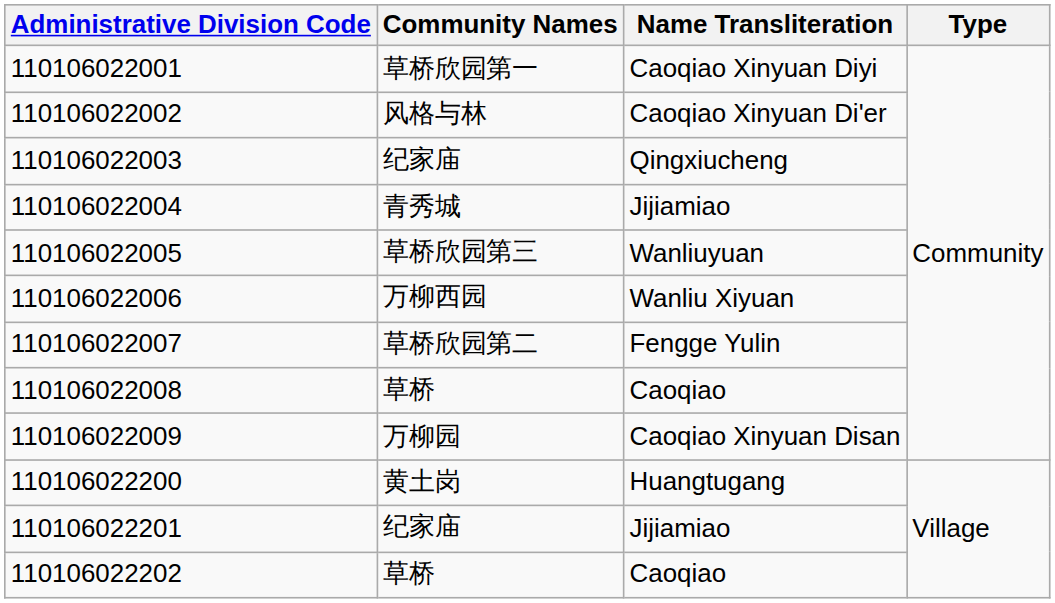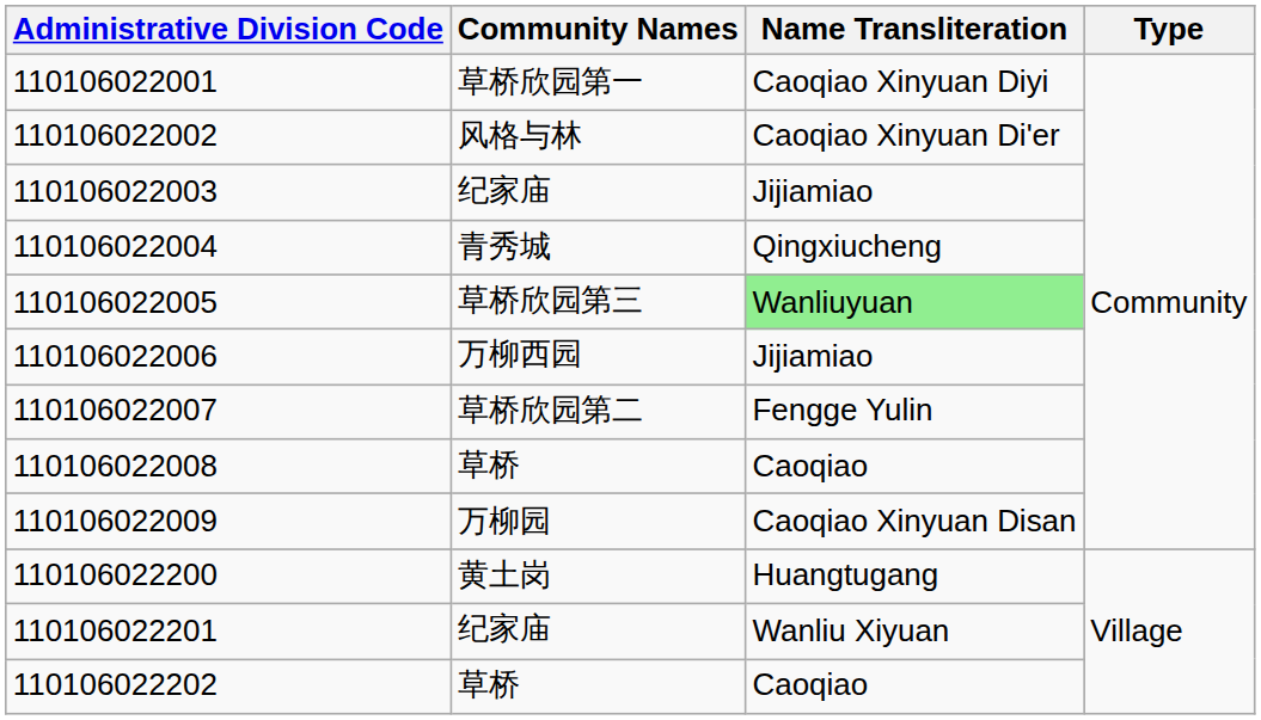 <table class="wikitable sortable">
 <tr>
 <th><a href='#'>Administrative Division Code</a></th>
 <th>Community Names</th>
 <th>Name Transliteration</th>
 <th>Type</th>
 </tr>
 <tr>
 <td>110106022001</td>
 <td>草桥欣园第一</td>
 <td>Caoqiao Xinyuan Diyi</td>
 <td rowspan="9">Community</td>
 </tr>
 <tr>
 <td>110106022002</td>
 <td>风格与林</td>
 <td>Caoqiao Xinyuan Di'er</td>
 </tr>
 <tr>
 <td>110106022003</td>
 <td>纪家庙</td>
-<td>Qingxiucheng</td>
+<td>Jijiamiao</td>
 </tr>
 <tr>
 <td>110106022004</td>
 <td>青秀城</td>
-<td>Jijiamiao</td>
+<td>Qingxiucheng</td>
 </tr>
 <tr>
 <td>110106022005</td>
 <td>草桥欣园第三</td>
-<td>Wanliuyuan</td>
+<td style="background: lightgreen;">Wanliuyuan</td>
 </tr>
 <tr>
 <td>110106022006</td>
 <td>万柳西园</td>
-<td>Wanliu Xiyuan</td>
+<td>Jijiamiao</td>
 </tr>
 <tr>
 <td>110106022007</td>
 <td>草桥欣园第二</td>
 <td>Fengge Yulin</td>
 </tr>
 <tr>
 <td>110106022008</td>
 <td>草桥</td>
 <td>Caoqiao</td>
 </tr>
 <tr>
 <td>110106022009</td>
 <td>万柳园</td>
 <td>Caoqiao Xinyuan Disan</td>
 </tr>
 <tr>
 <td>110106022200</td>
 <td>黄土岗</td>
 <td>Huangtugang</td>
 <td rowspan="3">Village</td>
 </tr>
 <tr>
 <td>110106022201</td>
 <td>纪家庙</td>
-<td>Jijiamiao</td>
+<td>Wanliu Xiyuan</td>
 </tr>
 <tr>
 <td>110106022202</td>
 <td>草桥</td>
 <td>Caoqiao</td>
 </tr>
 </table>
